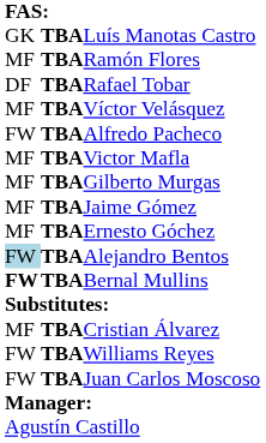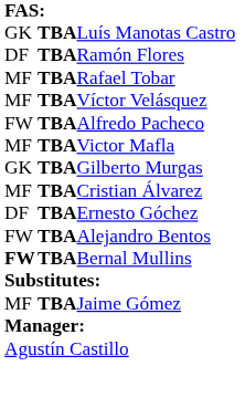 <table style="font-size: 90%" cellspacing="0" cellpadding="0">
 <tr>
 <td colspan="4"><strong>FAS:</strong></td>
 </tr>
 <tr>
 <th width="25"></th>
 <th width="25"></th>
 </tr>
 <tr>
 <td>GK</td>
 <td><strong>TBA</strong></td>
 <td> <a href='#'>Luís Manotas Castro</a></td>
 </tr>
 <tr>
-<td>MF</td>
+<td>DF</td>
 <td><strong>TBA</strong></td>
 <td> <a href='#'>Ramón Flores</a></td>
 </tr>
 <tr>
-<td>DF</td>
+<td>MF</td>
 <td><strong>TBA</strong></td>
 <td> <a href='#'>Rafael Tobar</a></td>
 </tr>
 <tr>
 <td>MF</td>
 <td><strong>TBA</strong></td>
 <td> <a href='#'>Víctor Velásquez</a></td>
 </tr>
 <tr>
 <td>FW</td>
 <td><strong>TBA</strong></td>
 <td> <a href='#'>Alfredo Pacheco</a></td>
 </tr>
 <tr>
 <td>MF</td>
 <td><strong>TBA</strong></td>
 <td> <a href='#'>Victor Mafla</a></td>
 </tr>
 <tr>
-<td>MF</td>
+<td>GK</td>
 <td><strong>TBA</strong></td>
 <td> <a href='#'>Gilberto Murgas</a></td>
 </tr>
 <tr>
 <td>MF</td>
 <td><strong>TBA</strong></td>
-<td> <a href='#'>Jaime Gómez</a></td>
-<td></td>
+<td> <a href='#'>Cristian Álvarez</a></td>
+<td> </td>
 </tr>
 <tr>
-<td>MF</td>
+<td>DF</td>
 <td><strong>TBA</strong></td>
 <td>  <a href='#'>Ernesto Góchez</a></td>
 <td> </td>
 </tr>
 <tr>
-<td style="background: lightblue;">FW</td>
+<td>FW</td>
 <td><strong>TBA</strong></td>
 <td> <a href='#'>Alejandro Bentos</a></td>
 </tr>
 <tr>
 <td><strong>FW</strong></td>
 <td><strong>TBA</strong></td>
 <td> <a href='#'>Bernal Mullins</a></td>
 <td></td>
 </tr>
 <tr>
 <td colspan=3><strong>Substitutes:</strong></td>
 </tr>
 <tr>
 <td>MF</td>
 <td><strong>TBA</strong></td>
-<td> <a href='#'>Cristian Álvarez</a></td>
-<td> </td>
-</tr>
-<tr>
-<td>FW</td>
-<td><strong>TBA</strong></td>
-<td> <a href='#'>Williams Reyes</a></td>
-<td></td>
-</tr>
-<tr>
-<td>FW</td>
-<td><strong>TBA</strong></td>
-<td> <a href='#'>Juan Carlos Moscoso</a></td>
+<td> <a href='#'>Jaime Gómez</a></td>
 <td></td>
 </tr>
 <tr>
 <td colspan=3><strong>Manager:</strong></td>
 </tr>
 <tr>
 <td colspan=4> <a href='#'>Agustín Castillo</a></td>
 </tr>
 </table>
